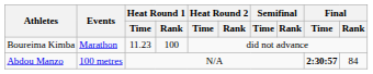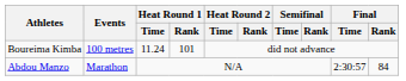 <table class=wikitable style=font-size:90%>
 <tr>
 <th rowspan=2>Athletes</th>
 <th rowspan=2>Events</th>
 <th colspan=2>Heat Round 1</th>
 <th colspan=2>Heat Round 2</th>
 <th colspan=2>Semifinal</th>
 <th colspan=2>Final</th>
 </tr>
 <tr>
 <th>Time</th>
 <th>Rank</th>
 <th>Time</th>
 <th>Rank</th>
 <th>Time</th>
 <th>Rank</th>
 <th>Time</th>
 <th>Rank</th>
 </tr>
 <tr>
 <td>Boureima Kimba</td>
-<td><a href='#'>Marathon</a></td>
-<td align=center>11.23</td>
-<td align=center>100</td>
+<td><a href='#'>100 metres</a></td>
+<td align=center>11.24</td>
+<td align=center>101</td>
 <td align=center colspan=6>did not advance</td>
 </tr>
 <tr>
 <td><a href='#'>Abdou Manzo</a></td>
-<td><a href='#'>100 metres</a></td>
+<td><a href='#'>Marathon</a></td>
 <td align=center colspan=6>N/A</td>
-<td align=center><strong>2:30:57</strong></td>
+<td align=center>2:30:57</td>
 <td align=center>84</td>
 </tr>
 </table>
